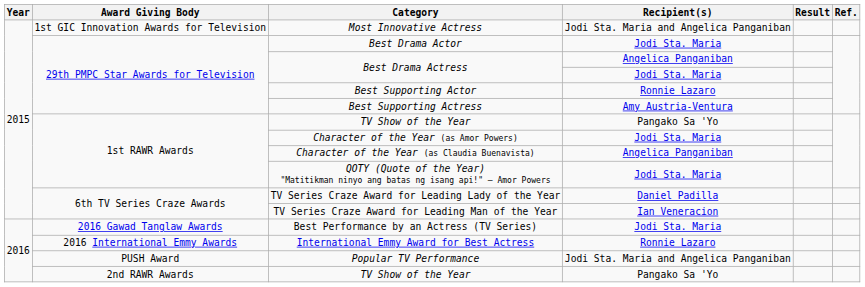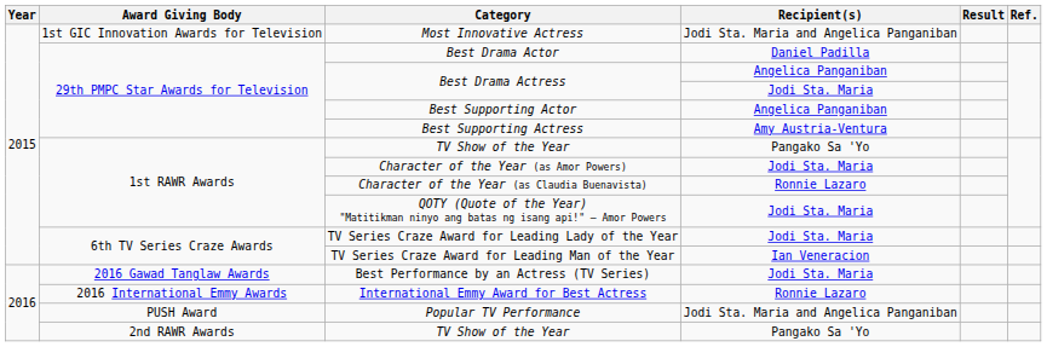 <table class="wikitable" style="text-align:center">
 <tr>
 <th>Year</th>
 <th>Award Giving Body</th>
 <th>Category</th>
 <th>Recipient(s)</th>
 <th>Result</th>
 <th>Ref.</th>
 </tr>
 <tr>
 <td rowspan="12">2015</td>
 <td>1st GIC Innovation Awards for Television</td>
 <td><em>Most Innovative Actress</em></td>
 <td>Jodi Sta. Maria and Angelica Panganiban</td>
 <td></td>
 <td></td>
 </tr>
 <tr>
 <td rowspan="5"><a href='#'>29th PMPC Star Awards for Television</a></td>
 <td><em>Best Drama Actor</em></td>
-<td><a href='#'>Jodi Sta. Maria</a></td>
+<td><a href='#'>Daniel Padilla</a></td>
 <td></td>
 <td rowspan="5"></td>
 </tr>
 <tr>
 <td rowspan="2"><em>Best Drama Actress</em></td>
 <td><a href='#'>Angelica Panganiban</a></td>
 <td></td>
 </tr>
 <tr>
 <td><a href='#'>Jodi Sta. Maria</a></td>
 <td></td>
 </tr>
 <tr>
 <td><em>Best Supporting Actor</em></td>
-<td><a href='#'>Ronnie Lazaro</a></td>
+<td><a href='#'>Angelica Panganiban</a></td>
 <td></td>
 </tr>
 <tr>
 <td><em>Best Supporting Actress</em></td>
 <td><a href='#'>Amy Austria-Ventura</a></td>
 <td></td>
 </tr>
 <tr>
 <td rowspan="4">1st RAWR Awards</td>
 <td><em>TV Show of the Year</em></td>
 <td>Pangako Sa 'Yo</td>
 <td></td>
 <td rowspan="4"></td>
 </tr>
 <tr>
 <td><em>Character of the Year</em> <small>(as Amor Powers)</small></td>
 <td><a href='#'>Jodi Sta. Maria</a></td>
 <td></td>
 </tr>
 <tr>
 <td><em>Character of the Year</em> <small>(as Claudia Buenavista)</small></td>
-<td><a href='#'>Angelica Panganiban</a></td>
+<td><a href='#'>Ronnie Lazaro</a></td>
 <td></td>
 </tr>
 <tr>
 <td><em>QOTY (Quote of the Year)</em><br><small>"Matitikman ninyo ang batas ng isang api!" – Amor Powers</small></td>
 <td><a href='#'>Jodi Sta. Maria</a></td>
 <td></td>
 </tr>
 <tr>
 <td rowspan="2">6th TV Series Craze Awards</td>
 <td>TV Series Craze Award for Leading Lady of the Year</td>
-<td><a href='#'>Daniel Padilla</a></td>
+<td><a href='#'>Jodi Sta. Maria</a></td>
 <td></td>
 <td></td>
 </tr>
 <tr>
 <td>TV Series Craze Award for Leading Man of the Year</td>
 <td><a href='#'>Ian Veneracion</a></td>
 <td></td>
 <td></td>
 </tr>
 <tr>
 <td rowspan="4">2016</td>
 <td><a href='#'>2016 Gawad Tanglaw Awards</a></td>
 <td>Best Performance by an Actress (TV Series)</td>
 <td><a href='#'>Jodi Sta. Maria</a></td>
 <td></td>
 <td></td>
 </tr>
 <tr>
 <td>2016 <a href='#'>International Emmy Awards</a></td>
 <td><a href='#'>International Emmy Award for Best Actress</a></td>
 <td><a href='#'>Ronnie Lazaro</a></td>
 <td></td>
 <td></td>
 </tr>
 <tr>
 <td>PUSH Award</td>
 <td><em>Popular TV Performance</em></td>
 <td>Jodi Sta. Maria and Angelica Panganiban</td>
 <td></td>
 <td></td>
 </tr>
 <tr>
 <td>2nd RAWR Awards</td>
 <td><em>TV Show of the Year</em></td>
 <td>Pangako Sa 'Yo</td>
 <td></td>
 <td></td>
 </tr>
 </table>
